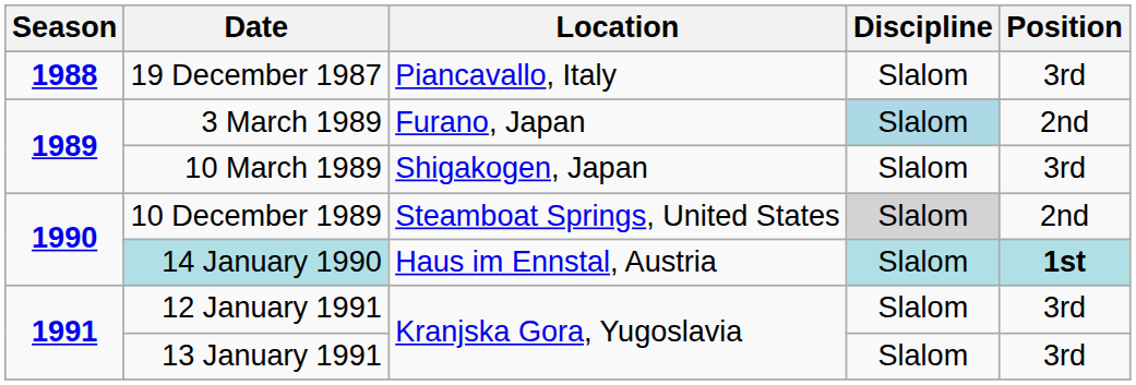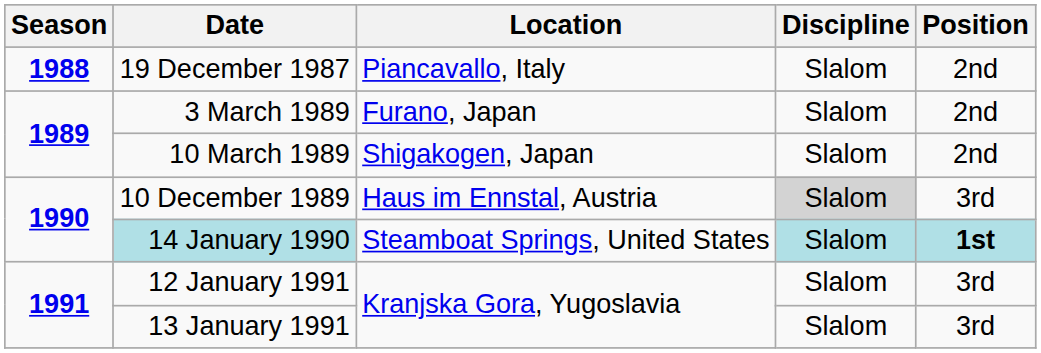 <table class="wikitable" style="text-align:center; font-size:100%;">
 <tr>
 <th>Season</th>
 <th>Date</th>
 <th>Location</th>
 <th>Discipline</th>
 <th>Position</th>
 </tr>
 <tr>
 <td align=center><strong><a href='#'>1988</a></strong></td>
 <td align="right">19 December 1987</td>
 <td align="left"> <a href='#'>Piancavallo</a>, Italy</td>
 <td>Slalom</td>
-<td>3rd</td>
+<td>2nd</td>
 </tr>
 <tr>
 <td rowspan="2" align=center><strong><a href='#'>1989</a></strong></td>
 <td align="right">3 March 1989</td>
 <td align="left"> <a href='#'>Furano</a>, Japan</td>
-<td style="background: lightblue;">Slalom</td>
+<td>Slalom</td>
 <td>2nd</td>
 </tr>
 <tr>
 <td align="right">10 March 1989</td>
 <td align="left"> <a href='#'>Shigakogen</a>, Japan</td>
 <td>Slalom</td>
-<td>3rd</td>
+<td>2nd</td>
 </tr>
 <tr>
 <td rowspan="2" align=center><strong><a href='#'>1990</a></strong></td>
 <td align="right">10 December 1989</td>
-<td align="left"> <a href='#'>Steamboat Springs</a>, United States</td>
+<td align="left"> <a href='#'>Haus im Ennstal</a>, Austria</td>
 <td style="background: lightgrey;">Slalom</td>
-<td>2nd</td>
+<td>3rd</td>
 </tr>
 <tr>
 <td align="right" bgcolor="#BOEOE6">14 January 1990</td>
-<td align="left"> <a href='#'>Haus im Ennstal</a>, Austria</td>
+<td align="left"> <a href='#'>Steamboat Springs</a>, United States</td>
 <td bgcolor="#BOEOE6">Slalom</td>
 <td bgcolor="#BOEOE6"><strong>1st</strong></td>
 </tr>
 <tr>
 <td rowspan="2" align=center><strong><a href='#'>1991</a></strong></td>
 <td align="right">12 January 1991</td>
 <td rowspan="2" align="left"> <a href='#'>Kranjska Gora</a>, Yugoslavia</td>
 <td>Slalom</td>
 <td>3rd</td>
 </tr>
 <tr>
 <td align="right">13 January 1991</td>
 <td>Slalom</td>
 <td>3rd</td>
 </tr>
 </table>
